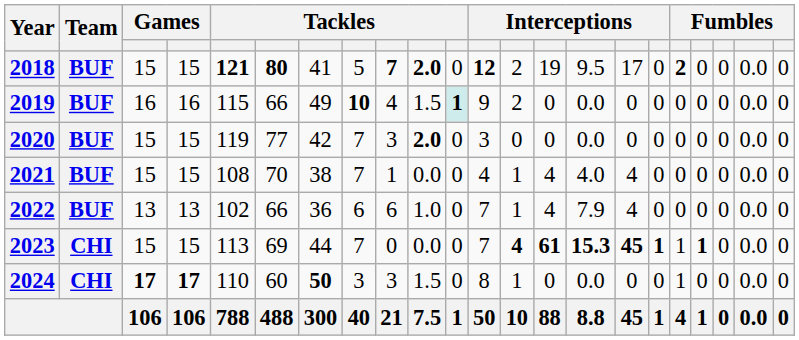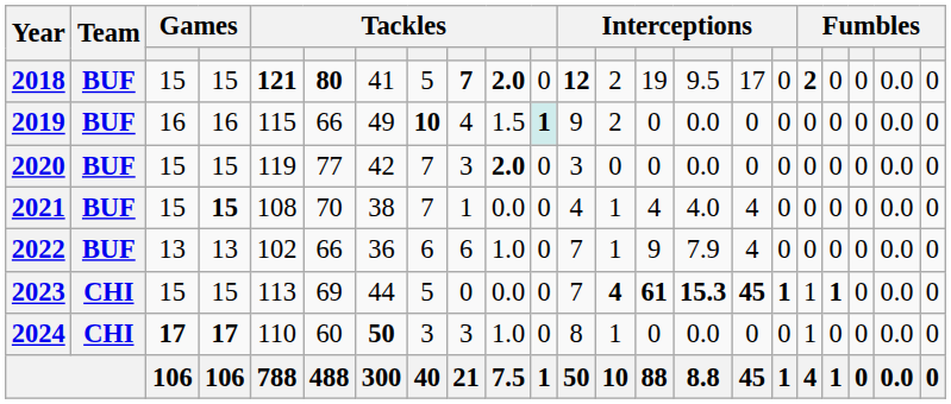 <table class="wikitable" style="text-align: center;">
 <tr>
 <th rowspan="2">Year</th>
 <th rowspan="2">Team</th>
 <th colspan="2">Games</th>
 <th colspan="7">Tackles</th>
 <th colspan="6">Interceptions</th>
 <th colspan="5">Fumbles</th>
 </tr>
 <tr>
 <th></th>
 <th></th>
 <th></th>
 <th></th>
 <th></th>
 <th></th>
 <th></th>
 <th></th>
 <th></th>
 <th></th>
 <th></th>
 <th></th>
 <th></th>
 <th></th>
 <th></th>
 <th></th>
 <th></th>
 <th></th>
 <th></th>
 <th></th>
 </tr>
 <tr>
 <th><a href='#'>2018</a></th>
 <th><a href='#'>BUF</a></th>
 <td>15</td>
 <td>15</td>
 <td><strong>121</strong></td>
 <td><strong>80</strong></td>
 <td>41</td>
 <td>5</td>
 <td><strong>7</strong></td>
 <td><strong>2.0</strong></td>
 <td>0</td>
 <td><strong>12</strong></td>
 <td>2</td>
 <td>19</td>
 <td>9.5</td>
 <td>17</td>
 <td>0</td>
 <td><strong>2</strong></td>
 <td>0</td>
 <td>0</td>
 <td>0.0</td>
 <td>0</td>
 </tr>
 <tr>
 <th><a href='#'>2019</a></th>
 <th><a href='#'>BUF</a></th>
 <td>16</td>
 <td>16</td>
 <td>115</td>
 <td>66</td>
 <td>49</td>
 <td><strong>10</strong></td>
 <td>4</td>
 <td>1.5</td>
 <td style="background:#cfecec;"><strong>1</strong></td>
 <td>9</td>
 <td>2</td>
 <td>0</td>
 <td>0.0</td>
 <td>0</td>
 <td>0</td>
 <td>0</td>
 <td>0</td>
 <td>0</td>
 <td>0.0</td>
 <td>0</td>
 </tr>
 <tr>
 <th><a href='#'>2020</a></th>
 <th><a href='#'>BUF</a></th>
 <td>15</td>
 <td>15</td>
 <td>119</td>
 <td>77</td>
 <td>42</td>
 <td>7</td>
 <td>3</td>
 <td><strong>2.0</strong></td>
 <td>0</td>
 <td>3</td>
 <td>0</td>
 <td>0</td>
 <td>0.0</td>
 <td>0</td>
 <td>0</td>
 <td>0</td>
 <td>0</td>
 <td>0</td>
 <td>0.0</td>
 <td>0</td>
 </tr>
 <tr>
 <th><a href='#'>2021</a></th>
 <th><a href='#'>BUF</a></th>
 <td>15</td>
-<td>15</td>
+<td><strong>15</strong></td>
 <td>108</td>
 <td>70</td>
 <td>38</td>
 <td>7</td>
 <td>1</td>
 <td>0.0</td>
 <td>0</td>
 <td>4</td>
 <td>1</td>
 <td>4</td>
 <td>4.0</td>
 <td>4</td>
 <td>0</td>
 <td>0</td>
 <td>0</td>
 <td>0</td>
 <td>0.0</td>
 <td>0</td>
 </tr>
 <tr>
 <th><a href='#'>2022</a></th>
 <th><a href='#'>BUF</a></th>
 <td>13</td>
 <td>13</td>
 <td>102</td>
 <td>66</td>
 <td>36</td>
 <td>6</td>
 <td>6</td>
 <td>1.0</td>
 <td>0</td>
 <td>7</td>
 <td>1</td>
-<td>4</td>
+<td>9</td>
 <td>7.9</td>
 <td>4</td>
 <td>0</td>
 <td>0</td>
 <td>0</td>
 <td>0</td>
 <td>0.0</td>
 <td>0</td>
 </tr>
 <tr>
 <th><a href='#'>2023</a></th>
 <th><a href='#'>CHI</a></th>
 <td>15</td>
 <td>15</td>
 <td>113</td>
 <td>69</td>
 <td>44</td>
-<td>7</td>
+<td>5</td>
 <td>0</td>
 <td>0.0</td>
 <td>0</td>
 <td>7</td>
 <td><strong>4</strong></td>
 <td><strong>61</strong></td>
 <td><strong>15.3</strong></td>
 <td><strong>45</strong></td>
 <td><strong>1</strong></td>
 <td>1</td>
 <td><strong>1</strong></td>
 <td>0</td>
 <td>0.0</td>
 <td>0</td>
 </tr>
 <tr>
 <th><a href='#'>2024</a></th>
 <th><a href='#'>CHI</a></th>
 <td><strong>17</strong></td>
 <td><strong>17</strong></td>
 <td>110</td>
 <td>60</td>
 <td><strong>50</strong></td>
 <td>3</td>
 <td>3</td>
-<td>1.5</td>
+<td>1.0</td>
 <td>0</td>
 <td>8</td>
 <td>1</td>
 <td>0</td>
 <td>0.0</td>
 <td>0</td>
 <td>0</td>
 <td>1</td>
 <td>0</td>
 <td>0</td>
 <td>0.0</td>
 <td>0</td>
 </tr>
 <tr>
 <th colspan="2"></th>
 <th>106</th>
 <th>106</th>
 <th>788</th>
 <th>488</th>
 <th>300</th>
 <th>40</th>
 <th>21</th>
 <th>7.5</th>
 <th>1</th>
 <th>50</th>
 <th>10</th>
 <th>88</th>
 <th>8.8</th>
 <th>45</th>
 <th>1</th>
 <th>4</th>
 <th>1</th>
 <th>0</th>
 <th>0.0</th>
 <th>0</th>
 </tr>
 </table>
